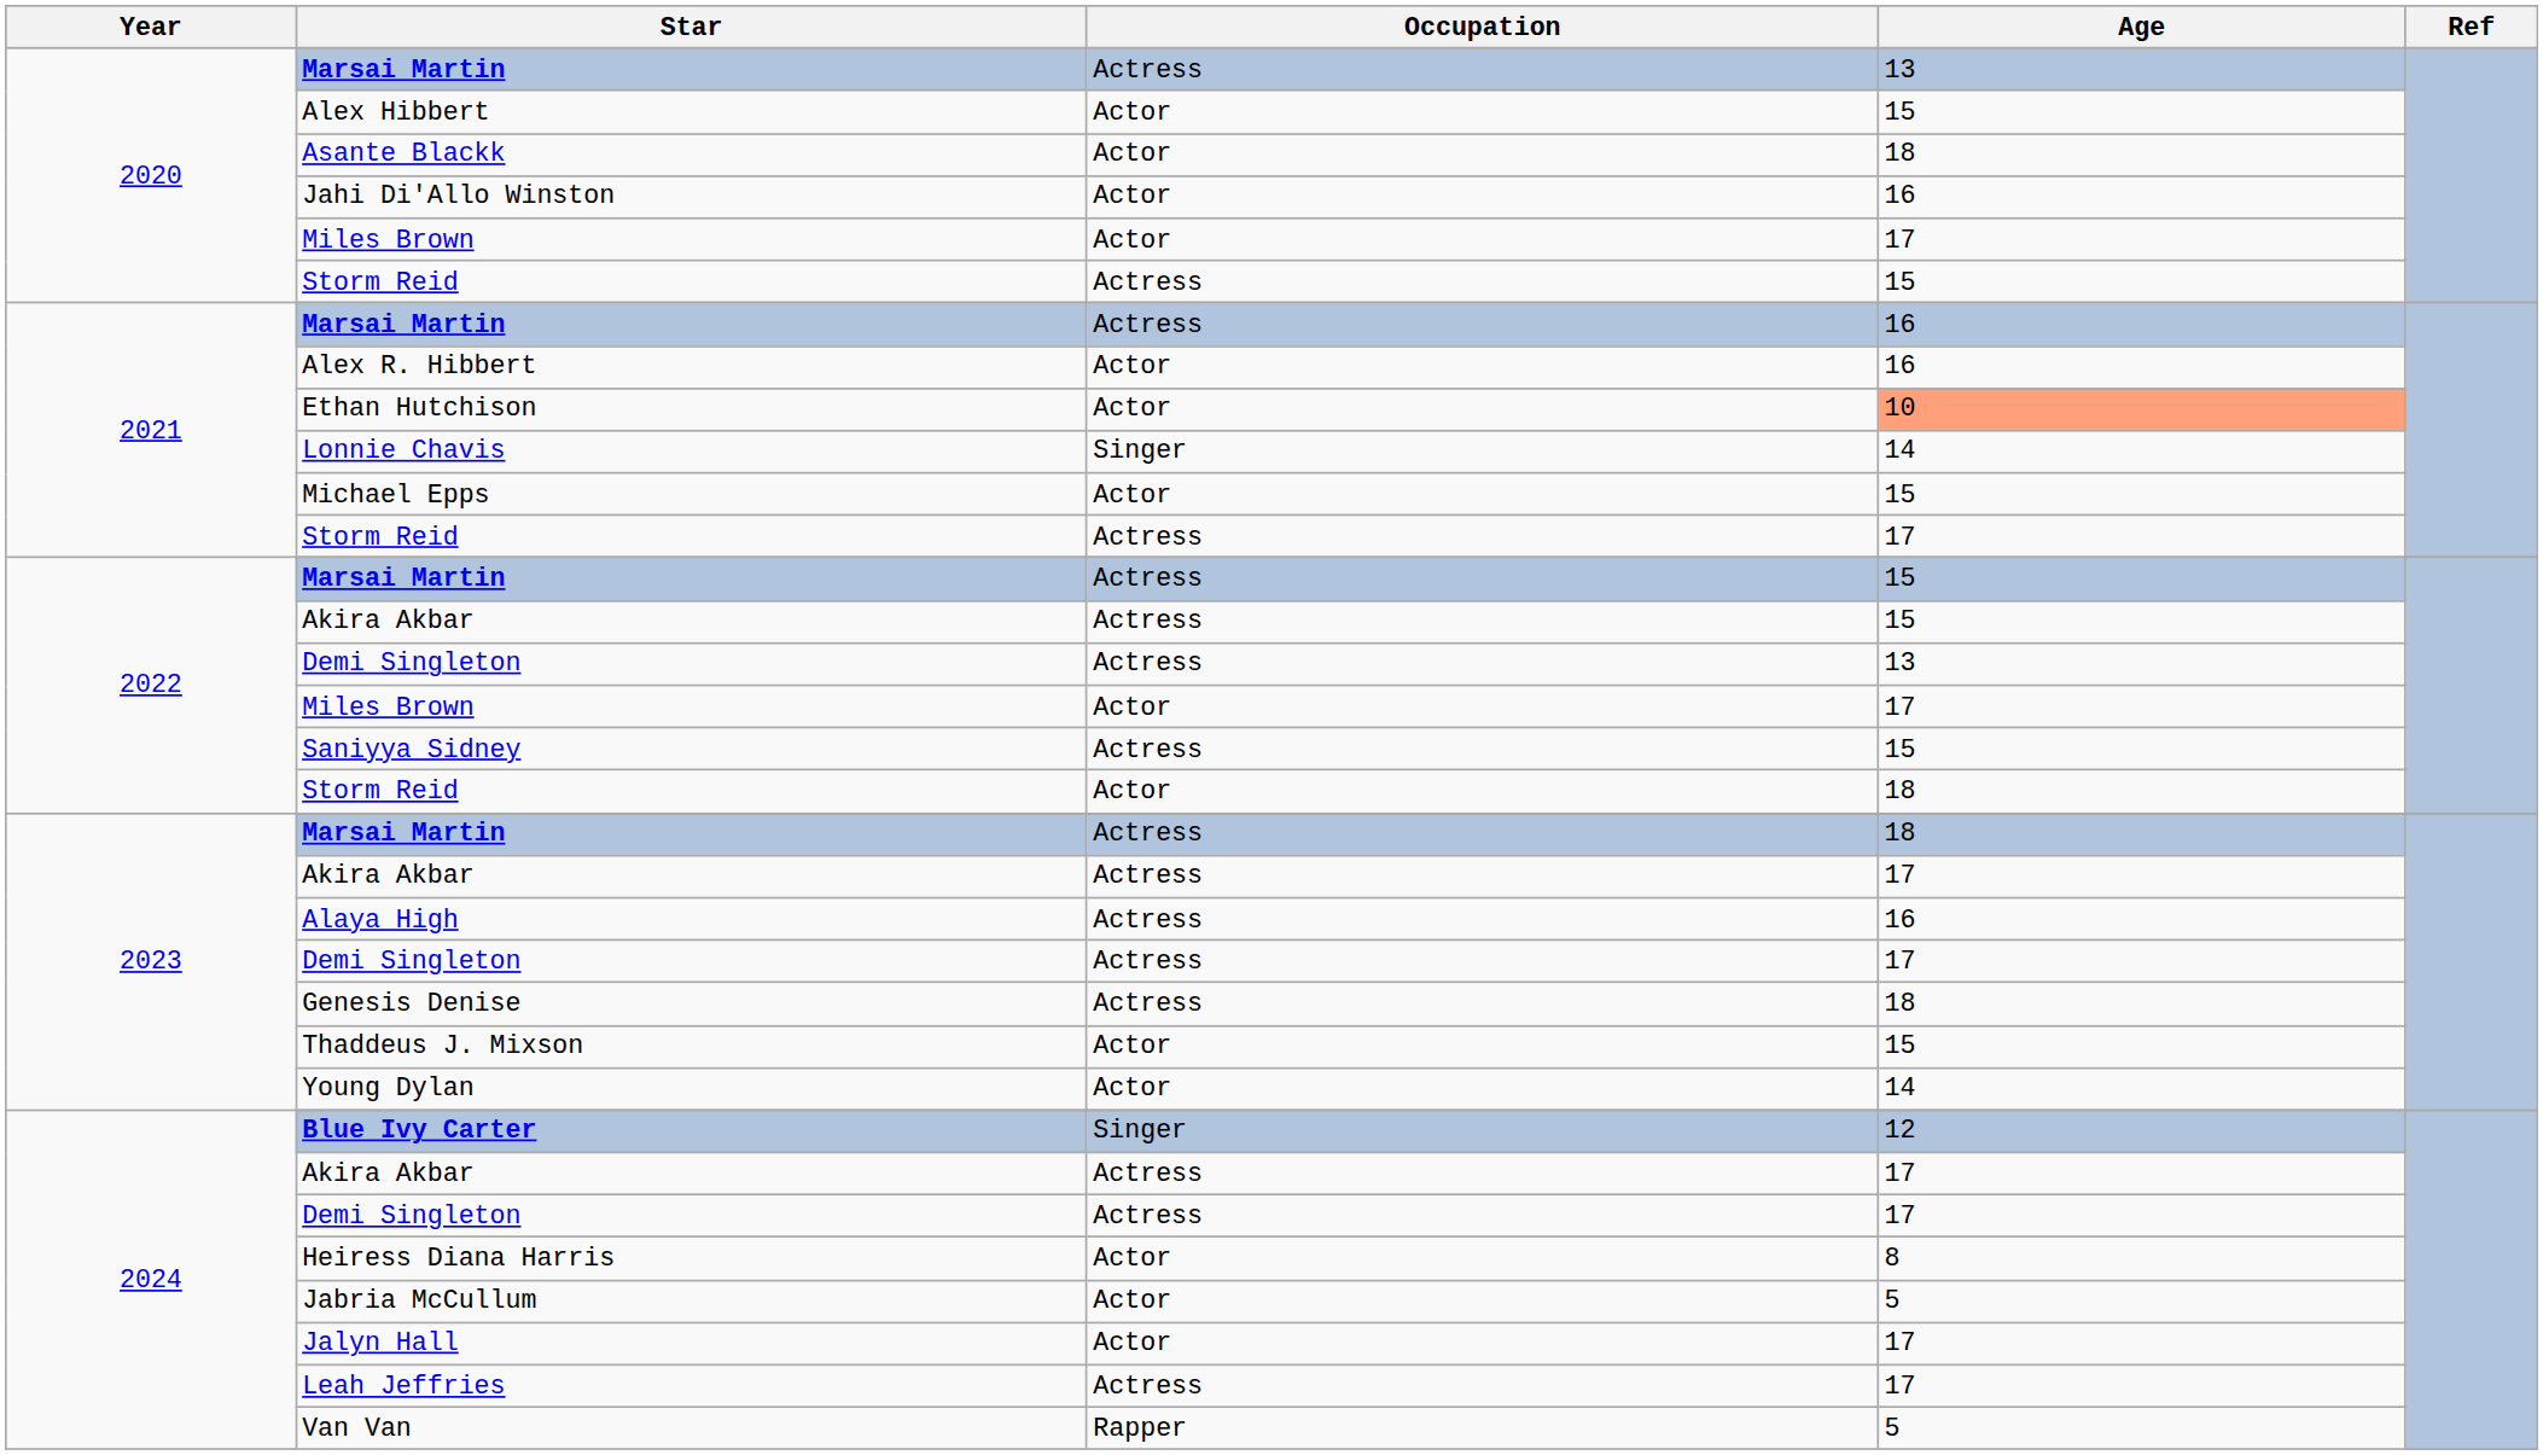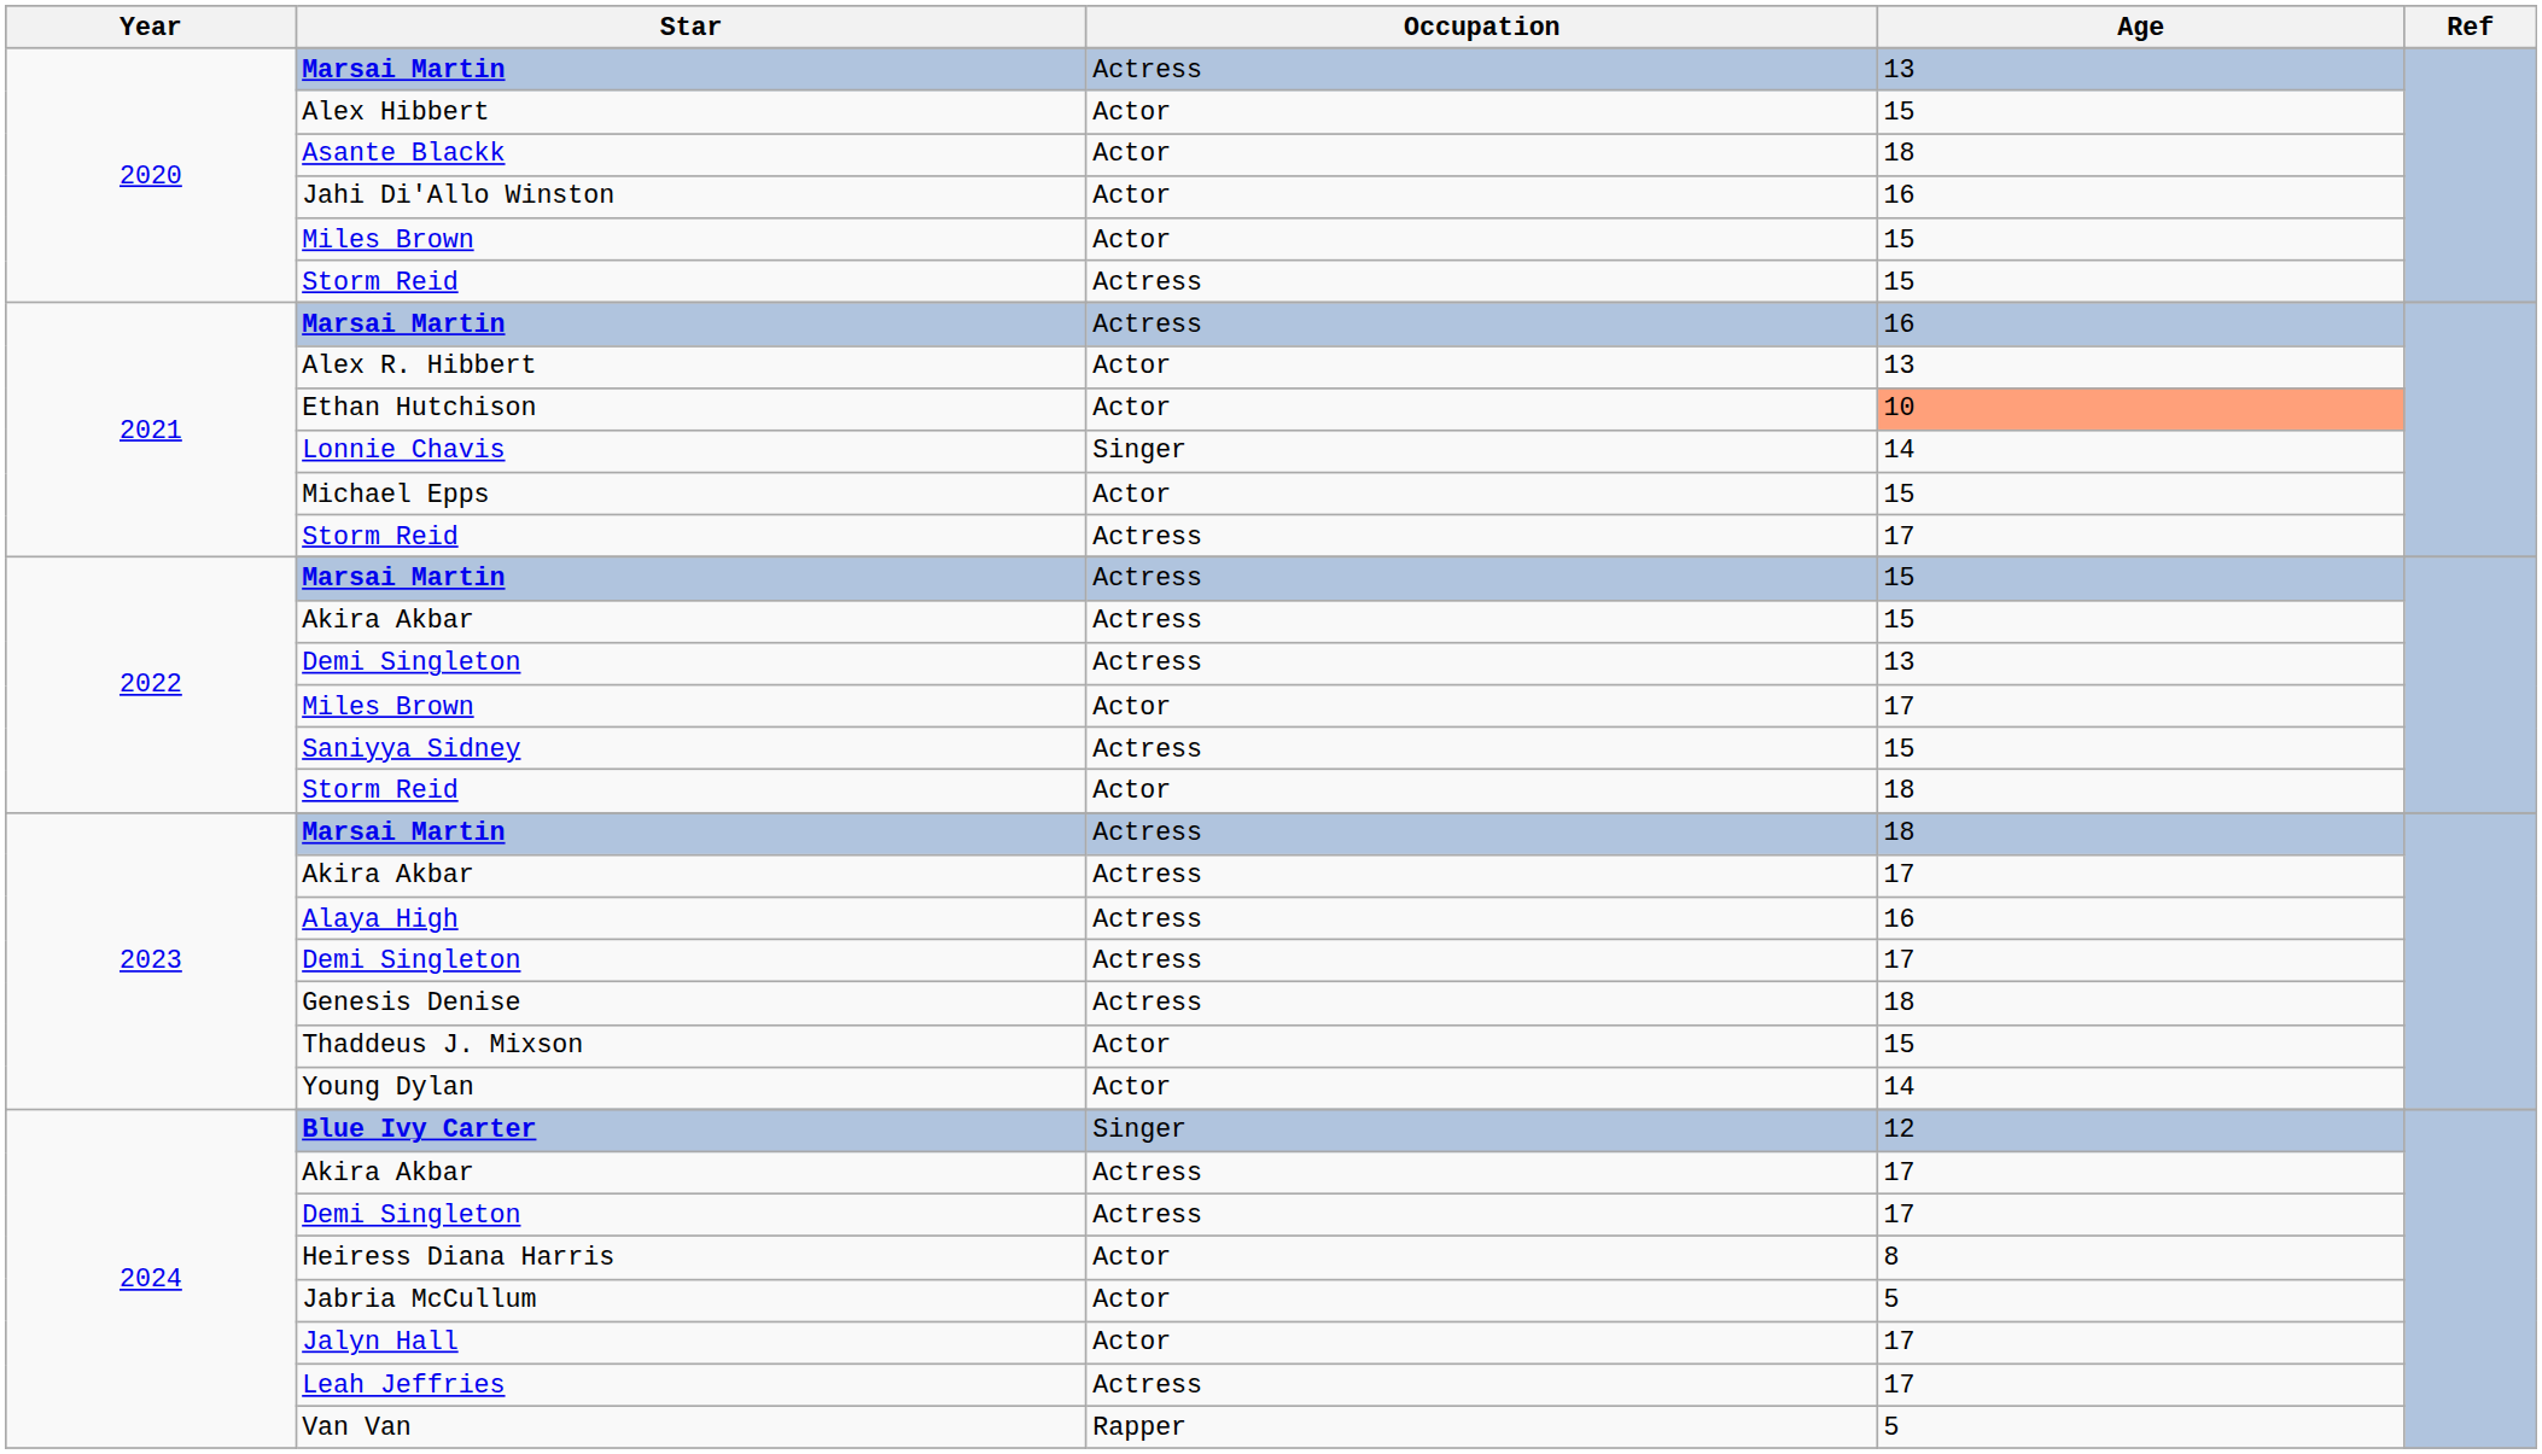 <table class="wikitable" style="width:100%;">
 <tr style="background:#bebebe;">
 <th style="width:11%;">Year</th>
 <th style="width:30%;">Star</th>
 <th style="width:30%;">Occupation</th>
 <th style="width:20%;">Age</th>
 <th style="width:5%;">Ref</th>
 </tr>
 <tr>
 <td rowspan="7" align="center"><a href='#'>2020</a></td>
 </tr>
 <tr style="background:#B0C4DE">
 <td><strong><a href='#'>Marsai Martin</a></strong></td>
 <td>Actress</td>
 <td>13</td>
 <td rowspan="6" align="center"></td>
 </tr>
 <tr>
 <td>Alex Hibbert</td>
 <td>Actor</td>
 <td>15</td>
 </tr>
 <tr>
 <td><a href='#'>Asante Blackk</a></td>
 <td>Actor</td>
 <td>18</td>
 </tr>
 <tr>
 <td>Jahi Di'Allo Winston</td>
 <td>Actor</td>
 <td>16</td>
 </tr>
 <tr>
 <td><a href='#'>Miles Brown</a></td>
 <td>Actor</td>
-<td>17</td>
+<td>15</td>
 </tr>
 <tr>
 <td><a href='#'>Storm Reid</a></td>
 <td>Actress</td>
 <td>15</td>
 </tr>
 <tr>
 <td rowspan="7" align="center"><a href='#'>2021</a></td>
 </tr>
 <tr style="background:#B0C4DE">
 <td><strong><a href='#'>Marsai Martin</a></strong></td>
 <td>Actress</td>
 <td>16</td>
 <td rowspan="6" align="center"></td>
 </tr>
 <tr>
 <td>Alex R. Hibbert</td>
 <td>Actor</td>
-<td>16</td>
+<td>13</td>
 </tr>
 <tr>
 <td>Ethan Hutchison</td>
 <td>Actor</td>
 <td style="background: lightsalmon;">10</td>
 </tr>
 <tr>
 <td><a href='#'>Lonnie Chavis</a></td>
 <td>Singer</td>
 <td>14</td>
 </tr>
 <tr>
 <td>Michael Epps</td>
 <td>Actor</td>
 <td>15</td>
 </tr>
 <tr>
 <td><a href='#'>Storm Reid</a></td>
 <td>Actress</td>
 <td>17</td>
 </tr>
 <tr>
 <td rowspan="7" align="center"><a href='#'>2022</a></td>
 </tr>
 <tr style="background:#B0C4DE">
 <td><strong><a href='#'>Marsai Martin</a></strong></td>
 <td>Actress</td>
 <td>15</td>
 <td rowspan="6" align="center"></td>
 </tr>
 <tr>
 <td>Akira Akbar</td>
 <td>Actress</td>
 <td>15</td>
 </tr>
 <tr>
 <td><a href='#'>Demi Singleton</a></td>
 <td>Actress</td>
 <td>13</td>
 </tr>
 <tr>
 <td><a href='#'>Miles Brown</a></td>
 <td>Actor</td>
 <td>17</td>
 </tr>
 <tr>
 <td><a href='#'>Saniyya Sidney</a></td>
 <td>Actress</td>
 <td>15</td>
 </tr>
 <tr>
 <td><a href='#'>Storm Reid</a></td>
 <td>Actor</td>
 <td>18</td>
 </tr>
 <tr>
 <td rowspan="8" align="center"><a href='#'>2023</a></td>
 </tr>
 <tr style="background:#B0C4DE">
 <td><strong><a href='#'>Marsai Martin</a></strong></td>
 <td>Actress</td>
 <td>18</td>
 <td rowspan="7" align="center"></td>
 </tr>
 <tr>
 <td>Akira Akbar</td>
 <td>Actress</td>
 <td>17</td>
 </tr>
 <tr>
 <td><a href='#'>Alaya High</a></td>
 <td>Actress</td>
 <td>16</td>
 </tr>
 <tr>
 <td><a href='#'>Demi Singleton</a></td>
 <td>Actress</td>
 <td>17</td>
 </tr>
 <tr>
 <td>Genesis Denise</td>
 <td>Actress</td>
 <td>18</td>
 </tr>
 <tr>
 <td>Thaddeus J. Mixson</td>
 <td>Actor</td>
 <td>15</td>
 </tr>
 <tr>
 <td>Young Dylan</td>
 <td>Actor</td>
 <td>14</td>
 </tr>
 <tr>
 <td rowspan="9" align="center"><a href='#'>2024</a></td>
 </tr>
 <tr style="background:#B0C4DE">
 <td><strong><a href='#'>Blue Ivy Carter</a></strong></td>
 <td>Singer</td>
 <td>12</td>
 <td rowspan="8" align="center"></td>
 </tr>
 <tr>
 <td>Akira Akbar</td>
 <td>Actress</td>
 <td>17</td>
 </tr>
 <tr>
 <td><a href='#'>Demi Singleton</a></td>
 <td>Actress</td>
 <td>17</td>
 </tr>
 <tr>
 <td>Heiress Diana Harris</td>
 <td>Actor</td>
 <td>8</td>
 </tr>
 <tr>
 <td>Jabria McCullum</td>
 <td>Actor</td>
 <td>5</td>
 </tr>
 <tr>
 <td><a href='#'>Jalyn Hall</a></td>
 <td>Actor</td>
 <td>17</td>
 </tr>
 <tr>
 <td><a href='#'>Leah Jeffries</a></td>
 <td>Actress</td>
 <td>17</td>
 </tr>
 <tr>
 <td>Van Van</td>
 <td>Rapper</td>
 <td>5</td>
 </tr>
 </table>
